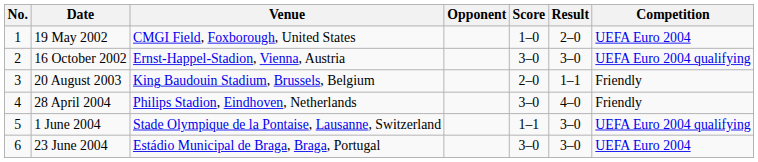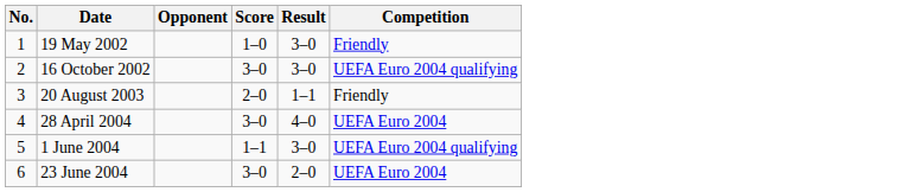 <table class="wikitable sortable">
 <tr>
 <th scope="col">No.</th>
 <th scope="col">Date</th>
-<th scope="col">Venue</th>
 <th scope="col">Opponent</th>
 <th scope="col">Score</th>
 <th scope="col">Result</th>
 <th scope="col">Competition</th>
 </tr>
 <tr>
 <td align="center">1</td>
 <td>19 May 2002</td>
-<td><a href='#'>CMGI Field</a>, <a href='#'>Foxborough</a>, United States</td>
 <td></td>
 <td align="center">1–0</td>
-<td align="center">2–0</td>
-<td><a href='#'>UEFA Euro 2004</a></td>
+<td align="center">3–0</td>
+<td><a href='#'>Friendly</a></td>
 </tr>
 <tr>
 <td align="center">2</td>
 <td>16 October 2002</td>
-<td><a href='#'>Ernst-Happel-Stadion</a>, <a href='#'>Vienna</a>, Austria</td>
 <td></td>
 <td align="center">3–0</td>
 <td align="center">3–0</td>
 <td><a href='#'>UEFA Euro 2004 qualifying</a></td>
 </tr>
 <tr>
 <td align="center">3</td>
 <td>20 August 2003</td>
-<td><a href='#'>King Baudouin Stadium</a>, <a href='#'>Brussels</a>, Belgium</td>
 <td></td>
 <td align="center">2–0</td>
 <td align="center">1–1</td>
 <td>Friendly</td>
 </tr>
 <tr>
 <td align="center">4</td>
 <td>28 April 2004</td>
-<td><a href='#'>Philips Stadion</a>, <a href='#'>Eindhoven</a>, Netherlands</td>
 <td></td>
 <td align="center">3–0</td>
 <td align="center">4–0</td>
-<td>Friendly</td>
+<td><a href='#'>UEFA Euro 2004</a></td>
 </tr>
 <tr>
 <td align="center">5</td>
 <td>1 June 2004</td>
-<td><a href='#'>Stade Olympique de la Pontaise</a>, <a href='#'>Lausanne</a>, Switzerland</td>
 <td></td>
 <td align="center">1–1</td>
 <td align="center">3–0</td>
 <td><a href='#'>UEFA Euro 2004 qualifying</a></td>
 </tr>
 <tr>
 <td align="center">6</td>
 <td>23 June 2004</td>
-<td><a href='#'>Estádio Municipal de Braga</a>, <a href='#'>Braga</a>, Portugal</td>
 <td></td>
 <td align="center">3–0</td>
-<td align="center">3–0</td>
+<td align="center">2–0</td>
 <td><a href='#'>UEFA Euro 2004</a></td>
 </tr>
 </table>
